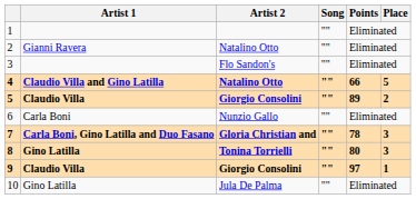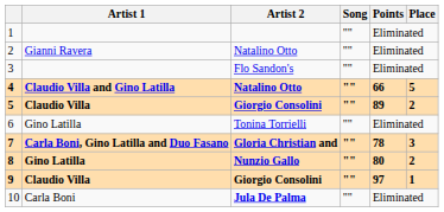 <table class="wikitable">
 <tr>
 <th></th>
 <th>Artist 1</th>
 <th>Artist 2</th>
 <th>Song</th>
 <th>Points</th>
 <th>Place</th>
 </tr>
 <tr>
 <td>1</td>
 <td></td>
 <td></td>
 <td>""</td>
 <td colspan="2">Eliminated</td>
 </tr>
 <tr>
 <td>2</td>
 <td><a href='#'>Gianni Ravera</a></td>
 <td><a href='#'>Natalino Otto</a></td>
 <td>""</td>
 <td colspan="2">Eliminated</td>
 </tr>
 <tr>
 <td>3</td>
 <td></td>
 <td><a href='#'>Flo Sandon's</a></td>
 <td>""</td>
 <td colspan="2">Eliminated</td>
 </tr>
 <tr style="font-weight:bold; background:navajowhite">
 <td>4</td>
 <td><a href='#'>Claudio Villa</a> and <a href='#'>Gino Latilla</a></td>
 <td><a href='#'>Natalino Otto</a></td>
 <td>""</td>
 <td>66</td>
 <td>5</td>
 </tr>
 <tr style="font-weight:bold; background:navajowhite">
 <td>5</td>
 <td>Claudio Villa</td>
 <td><a href='#'>Giorgio Consolini</a></td>
 <td>""</td>
 <td>89</td>
 <td>2</td>
 </tr>
 <tr>
 <td>6</td>
-<td>Carla Boni</td>
-<td><a href='#'>Nunzio Gallo</a></td>
+<td>Gino Latilla</td>
+<td><a href='#'>Tonina Torrielli</a></td>
 <td>""</td>
 <td colspan="2">Eliminated</td>
 </tr>
 <tr style="font-weight:bold; background:navajowhite">
 <td>7</td>
 <td><a href='#'>Carla Boni</a>, Gino Latilla and <a href='#'>Duo Fasano</a></td>
 <td><a href='#'>Gloria Christian</a> and </td>
 <td>""</td>
 <td>78</td>
 <td>3</td>
 </tr>
 <tr style="font-weight:bold; background:navajowhite">
 <td>8</td>
 <td>Gino Latilla</td>
-<td><a href='#'>Tonina Torrielli</a></td>
+<td><a href='#'>Nunzio Gallo</a></td>
 <td>""</td>
 <td>80</td>
-<td>3</td>
+<td>2</td>
 </tr>
 <tr style="font-weight:bold; background:navajowhite">
 <td>9</td>
 <td>Claudio Villa</td>
 <td>Giorgio Consolini</td>
 <td>""</td>
 <td>97</td>
 <td>1</td>
 </tr>
 <tr>
 <td>10</td>
-<td>Gino Latilla</td>
-<td><a href='#'>Jula De Palma</a></td>
+<td>Carla Boni</td>
+<td><strong><a href='#'>Jula De Palma</a></strong></td>
 <td>""</td>
 <td colspan="2">Eliminated</td>
 </tr>
 </table>
